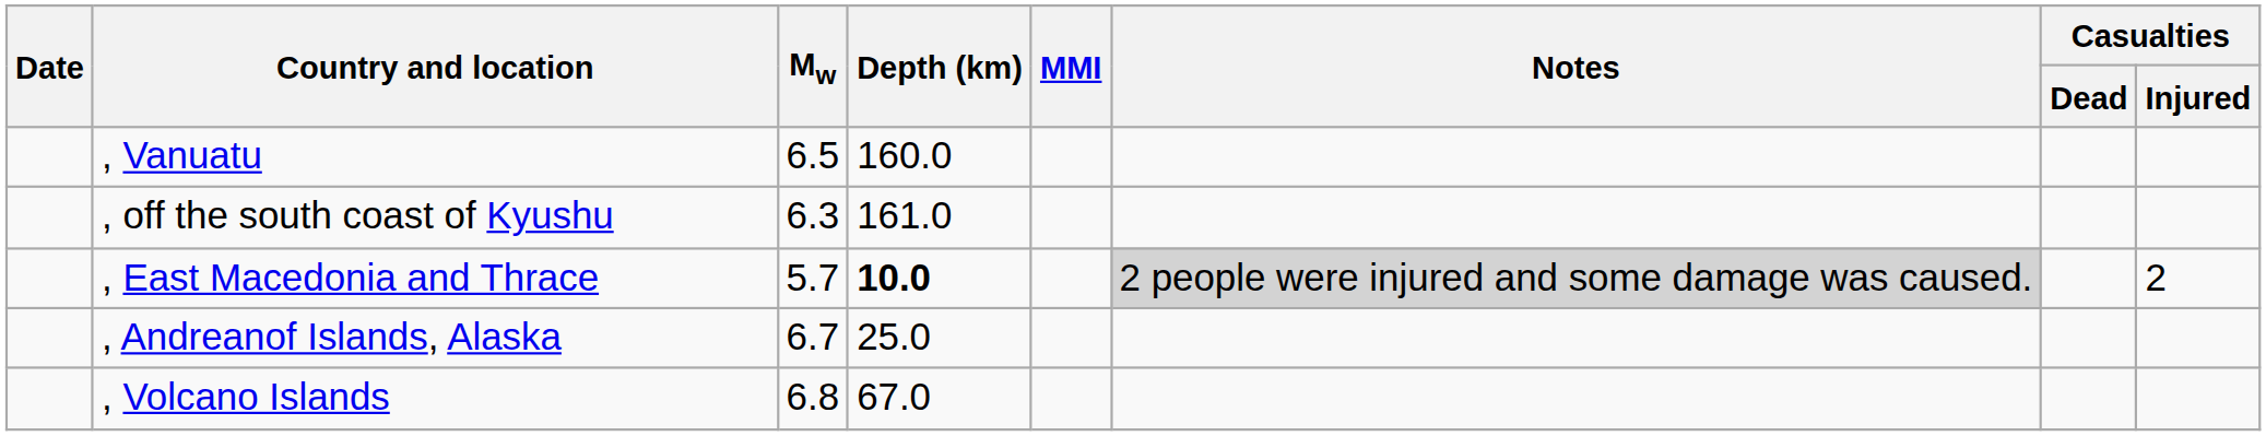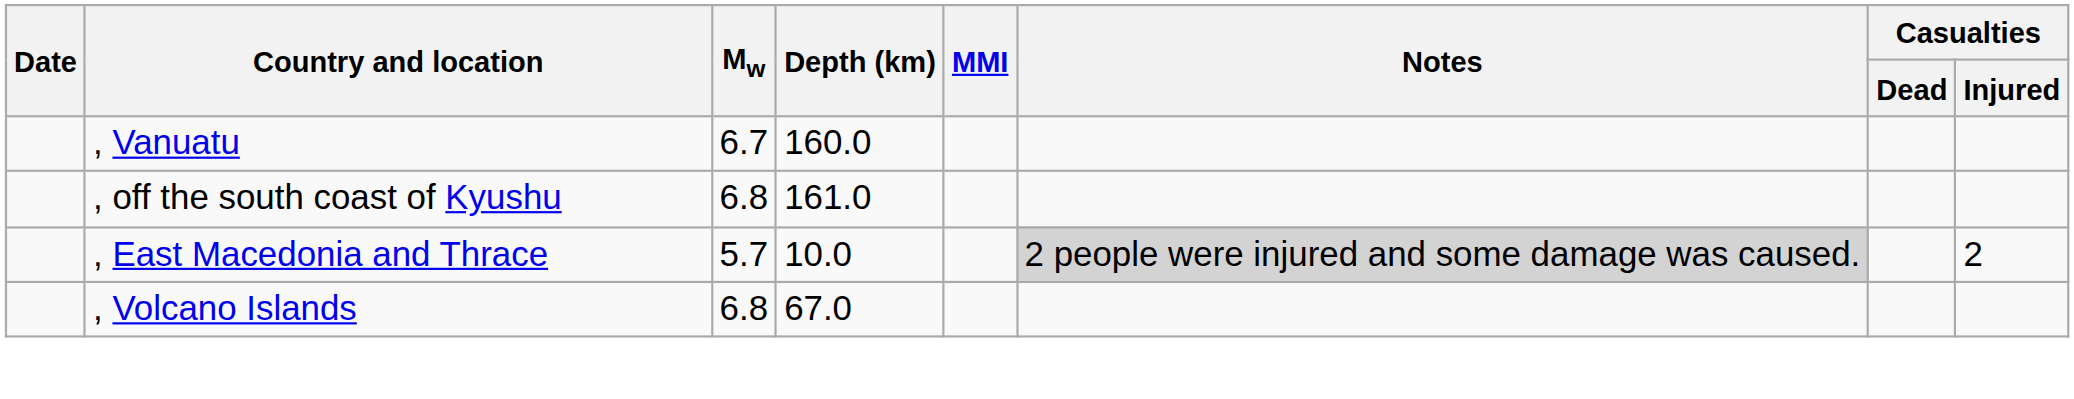 <table class="wikitable sortable sort-under" style="border:1px black; margin-left:1em;">
 <tr>
 <th rowspan="2"><small>Date</small></th>
 <th rowspan="2" style="width: 280px"><small>Country and location</small></th>
 <th rowspan="2"><small>M<sub>w</sub></small></th>
 <th rowspan="2"><small>Depth (km)</small></th>
 <th rowspan="2"><small><a href='#'>MMI</a></small></th>
 <th rowspan="2" class="unsortable"><small>Notes</small></th>
 <th colspan="2"><small>Casualties</small></th>
 </tr>
 <tr>
 <th><small>Dead</small></th>
 <th><small>Injured</small></th>
 </tr>
 <tr>
 <td></td>
 <td>, <a href='#'>Vanuatu</a></td>
-<td>6.5</td>
+<td>6.7</td>
 <td>160.0</td>
 <td></td>
 <td></td>
 <td></td>
 <td></td>
 </tr>
 <tr>
 <td></td>
 <td>, off the south coast of <a href='#'>Kyushu</a></td>
-<td>6.3</td>
+<td>6.8</td>
 <td>161.0</td>
 <td></td>
 <td></td>
 <td></td>
 <td></td>
 </tr>
 <tr>
 <td></td>
 <td>, <a href='#'>East Macedonia and Thrace</a></td>
 <td>5.7</td>
-<td><strong>10.0</strong></td>
+<td>10.0</td>
 <td></td>
 <td style="background: lightgrey;">2 people were injured and some damage was caused.</td>
 <td></td>
 <td>2</td>
-</tr>
-<tr>
-<td></td>
-<td>, <a href='#'>Andreanof Islands</a>, <a href='#'>Alaska</a></td>
-<td>6.7</td>
-<td>25.0</td>
-<td></td>
-<td></td>
-<td></td>
-<td></td>
 </tr>
 <tr>
 <td></td>
 <td>, <a href='#'>Volcano Islands</a></td>
 <td>6.8</td>
 <td>67.0</td>
 <td></td>
 <td></td>
 <td></td>
 <td></td>
 </tr>
 </table>
